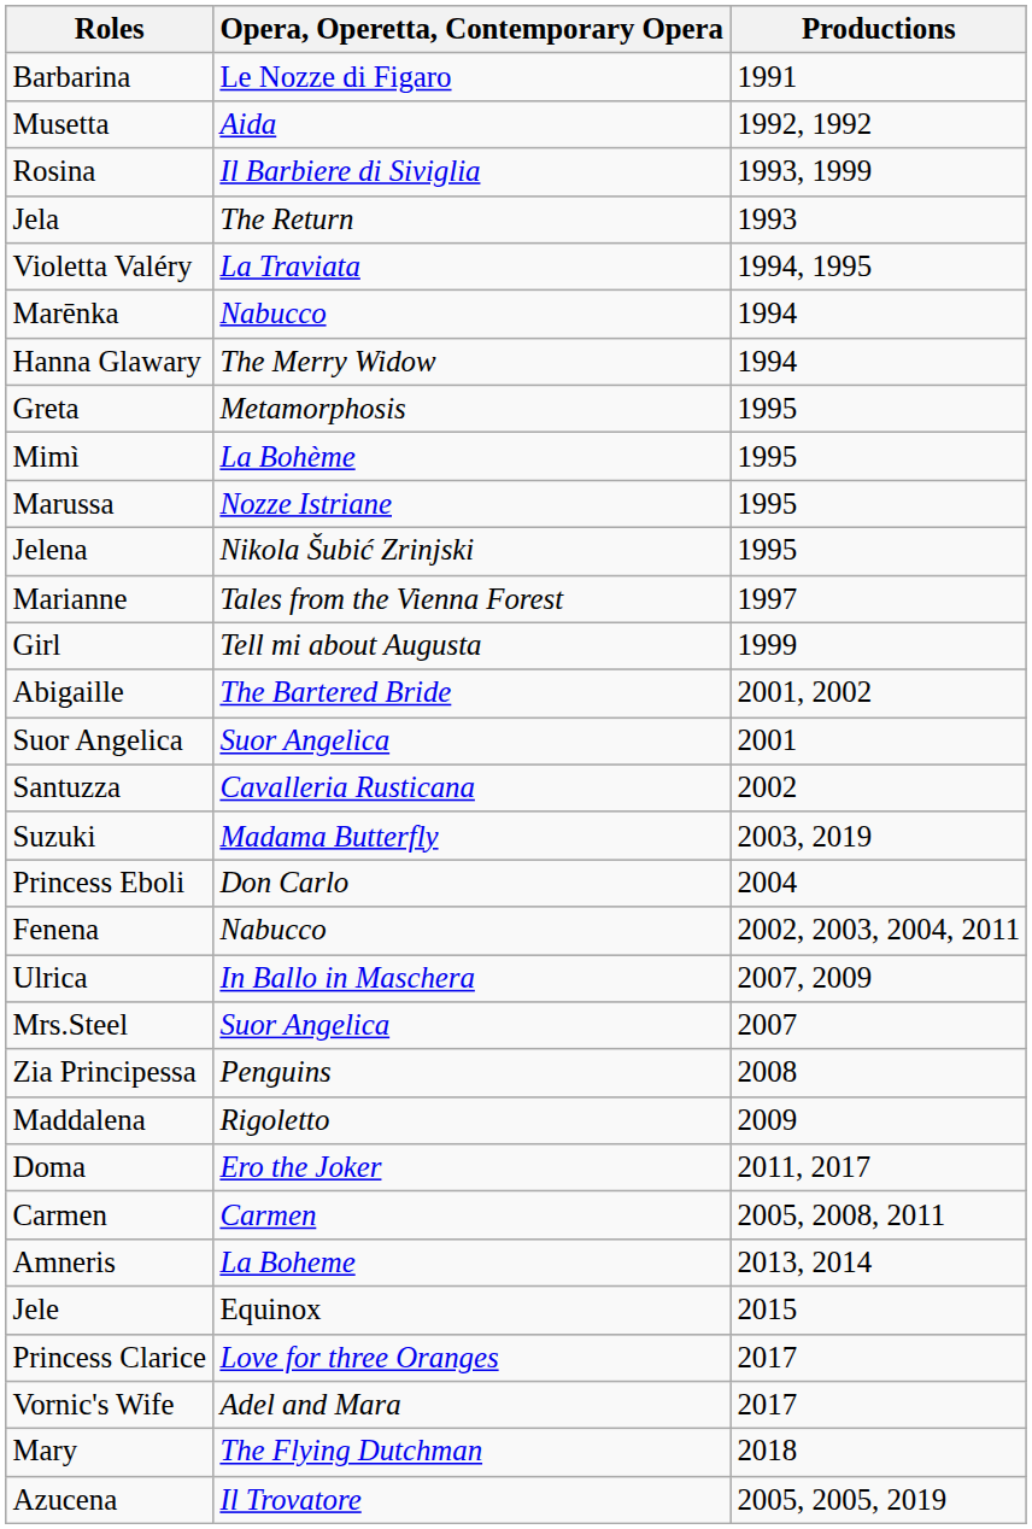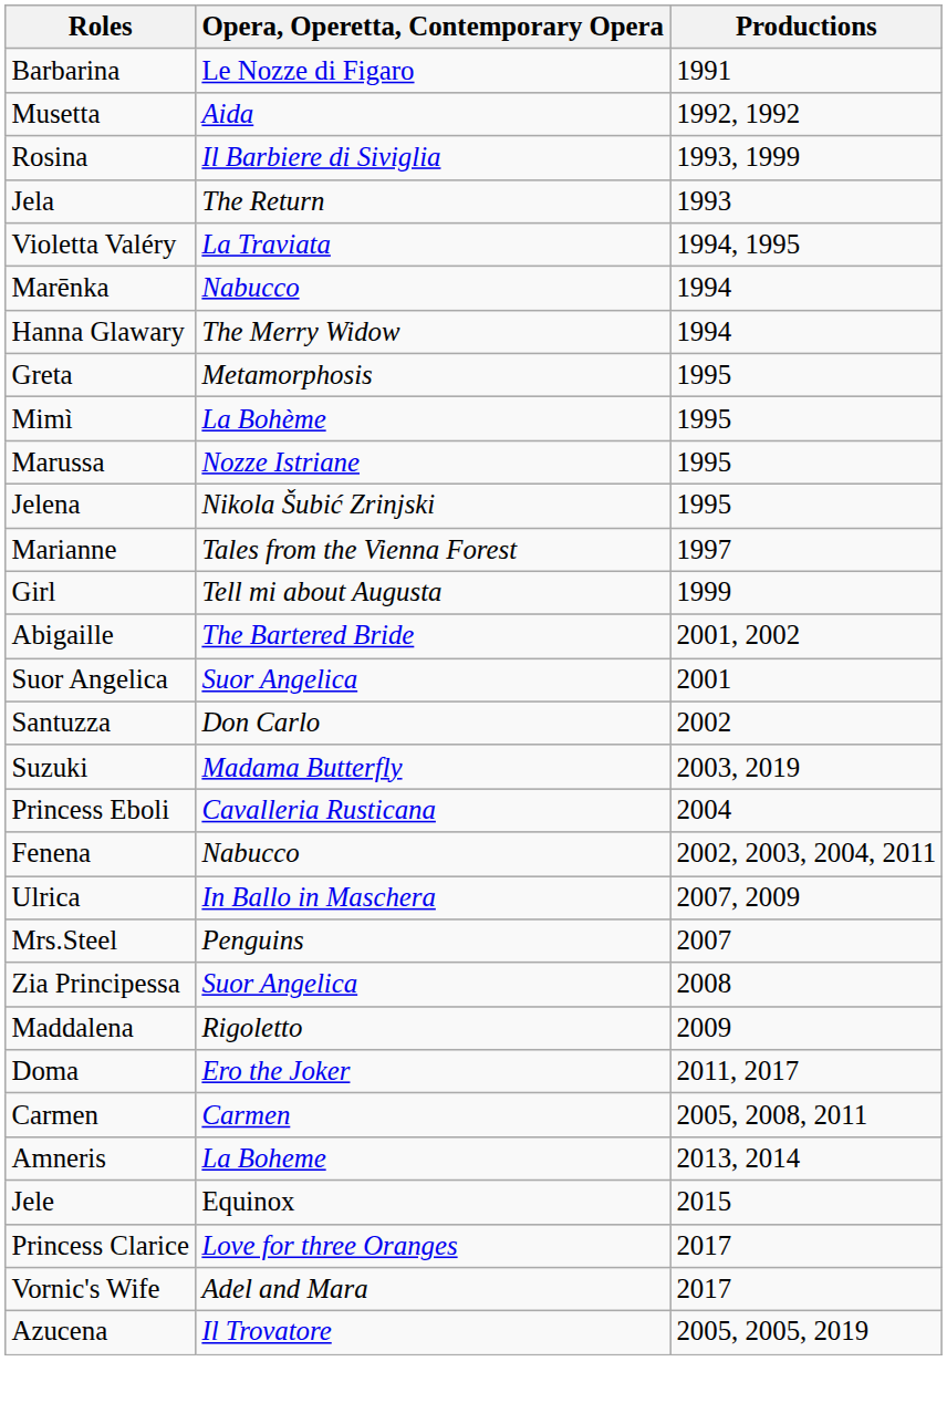 <table class="wikitable">
 <tr>
 <th><strong>Roles</strong></th>
 <th>Opera, Operetta, Contemporary Opera</th>
 <th>Productions</th>
 </tr>
 <tr>
 <td>Barbarina</td>
 <td><a href='#'>Le Nozze di Figaro</a></td>
 <td>1991</td>
 </tr>
 <tr>
 <td>Musetta</td>
 <td><em><a href='#'>Aida</a></em></td>
 <td>1992, 1992</td>
 </tr>
 <tr>
 <td>Rosina</td>
 <td><em><a href='#'>Il Barbiere di Siviglia</a></em></td>
 <td>1993, 1999</td>
 </tr>
 <tr>
 <td>Jela</td>
 <td><em>The Return</em></td>
 <td>1993</td>
 </tr>
 <tr>
 <td>Violetta Valéry</td>
 <td><em><a href='#'>La Traviata</a></em></td>
 <td>1994, 1995</td>
 </tr>
 <tr>
 <td>Marēnka</td>
 <td><em><a href='#'>Nabucco</a></em></td>
 <td>1994</td>
 </tr>
 <tr>
 <td>Hanna Glawary</td>
 <td><em>The Merry Widow</em></td>
 <td>1994</td>
 </tr>
 <tr>
 <td>Greta</td>
 <td><em>Metamorphosis</em></td>
 <td>1995</td>
 </tr>
 <tr>
 <td>Mimì</td>
 <td><em><a href='#'>La Bohème</a></em></td>
 <td>1995</td>
 </tr>
 <tr>
 <td>Marussa</td>
 <td><em><a href='#'>Nozze Istriane</a></em></td>
 <td>1995</td>
 </tr>
 <tr>
 <td>Jelena</td>
 <td><em>Nikola Šubić Zrinjski</em></td>
 <td>1995</td>
 </tr>
 <tr>
 <td>Marianne</td>
 <td><em>Tales from the Vienna Forest</em></td>
 <td>1997</td>
 </tr>
 <tr>
 <td>Girl</td>
 <td><em>Tell mi about Augusta</em></td>
 <td>1999</td>
 </tr>
 <tr>
 <td>Abigaille</td>
 <td><em><a href='#'>The Bartered Bride</a></em></td>
 <td>2001, 2002</td>
 </tr>
 <tr>
 <td>Suor Angelica</td>
 <td><em><a href='#'>Suor Angelica</a></em></td>
 <td>2001</td>
 </tr>
 <tr>
 <td>Santuzza</td>
-<td><em><a href='#'>Cavalleria Rusticana</a></em></td>
+<td><em>Don Carlo</em></td>
 <td>2002</td>
 </tr>
 <tr>
 <td>Suzuki</td>
 <td><em><a href='#'>Madama Butterfly</a></em></td>
 <td>2003, 2019</td>
 </tr>
 <tr>
 <td>Princess Eboli</td>
-<td><em>Don Carlo</em></td>
+<td><em><a href='#'>Cavalleria Rusticana</a></em></td>
 <td>2004</td>
 </tr>
 <tr>
 <td>Fenena</td>
 <td><em>Nabucco</em></td>
 <td>2002, 2003, 2004, 2011</td>
 </tr>
 <tr>
 <td>Ulrica</td>
 <td><em><a href='#'>In Ballo in Maschera</a></em></td>
 <td>2007, 2009</td>
 </tr>
 <tr>
 <td>Mrs.Steel</td>
-<td><em><a href='#'>Suor Angelica</a></em></td>
+<td><em>Penguins</em></td>
 <td>2007</td>
 </tr>
 <tr>
 <td>Zia Principessa</td>
-<td><em>Penguins</em></td>
+<td><em><a href='#'>Suor Angelica</a></em></td>
 <td>2008</td>
 </tr>
 <tr>
 <td>Maddalena</td>
 <td><em>Rigoletto</em></td>
 <td>2009</td>
 </tr>
 <tr>
 <td>Doma</td>
 <td><em><a href='#'>Ero the Joker</a></em></td>
 <td>2011, 2017</td>
 </tr>
 <tr>
 <td>Carmen</td>
 <td><em><a href='#'>Carmen</a></em></td>
 <td>2005, 2008, 2011</td>
 </tr>
 <tr>
 <td>Amneris</td>
 <td><em><a href='#'>La Boheme</a></em></td>
 <td>2013, 2014</td>
 </tr>
 <tr>
 <td>Jele</td>
 <td>Equinox</td>
 <td>2015</td>
 </tr>
 <tr>
 <td>Princess Clarice</td>
 <td><em><a href='#'>Love for three Oranges</a></em></td>
 <td>2017</td>
 </tr>
 <tr>
 <td>Vornic's Wife</td>
 <td><em>Adel and Mara</em></td>
 <td>2017</td>
 </tr>
 <tr>
-<td>Mary</td>
-<td><em><a href='#'>The Flying Dutchman</a></em></td>
-<td>2018</td>
-</tr>
-<tr>
 <td>Azucena</td>
 <td><em><a href='#'>Il Trovatore</a></em></td>
 <td>2005, 2005, 2019</td>
 </tr>
 </table>
